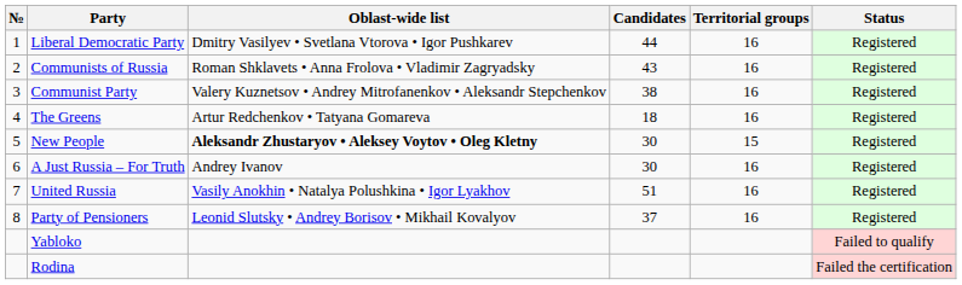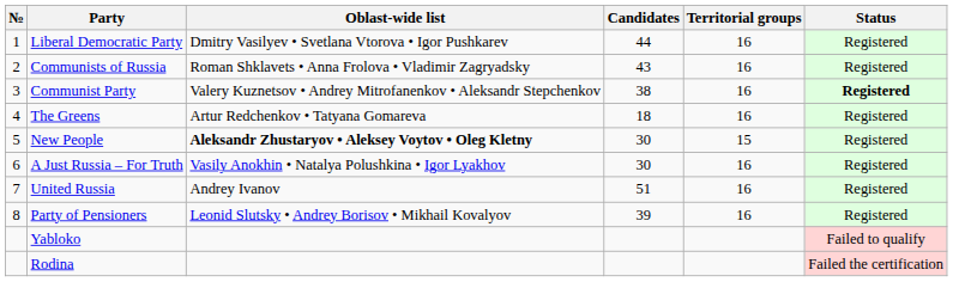 <table class="wikitable sortable" style="background: #f9f9f9; text-align:right; font-size: 95%">
 <tr>
 <th align=center>№</th>
 <th align=center>Party</th>
 <th align=center>Oblast-wide list</th>
 <th align=center>Candidates</th>
 <th align=center>Territorial groups</th>
 <th align=center>Status</th>
 </tr>
 <tr>
 <td align=center>1</td>
 <td align=left><a href='#'>Liberal Democratic Party</a></td>
 <td align=left>Dmitry Vasilyev • Svetlana Vtorova • Igor Pushkarev</td>
 <td align=center>44</td>
 <td align=center>16</td>
 <td align=center bgcolor="#DFFFDF">Registered</td>
 </tr>
 <tr>
 <td align=center>2</td>
 <td align=left><a href='#'>Communists of Russia</a></td>
 <td align=left>Roman Shklavets • Anna Frolova • Vladimir Zagryadsky</td>
 <td align=center>43</td>
 <td align=center>16</td>
 <td align=center bgcolor="#DFFFDF">Registered</td>
 </tr>
 <tr>
 <td align=center>3</td>
 <td align=left><a href='#'>Communist Party</a></td>
 <td align=left>Valery Kuznetsov • Andrey Mitrofanenkov • Aleksandr Stepchenkov</td>
 <td align=center>38</td>
 <td align=center>16</td>
-<td align=center bgcolor="#DFFFDF">Registered</td>
+<td align=center bgcolor="#DFFFDF"><strong>Registered</strong></td>
 </tr>
 <tr>
 <td align=center>4</td>
 <td align=left><a href='#'>The Greens</a></td>
 <td align=left>Artur Redchenkov • Tatyana Gomareva</td>
 <td align=center>18</td>
 <td align=center>16</td>
 <td align=center bgcolor="#DFFFDF">Registered</td>
 </tr>
 <tr>
 <td align=center>5</td>
 <td align=left><a href='#'>New People</a></td>
 <td align=left><strong>Aleksandr Zhustaryov • Aleksey Voytov • Oleg Kletny</strong></td>
 <td align=center>30</td>
 <td align=center>15</td>
 <td align=center bgcolor="#DFFFDF">Registered</td>
 </tr>
 <tr>
 <td align=center>6</td>
 <td align=left><a href='#'>A Just Russia – For Truth</a></td>
-<td align=left>Andrey Ivanov</td>
+<td align=left><a href='#'>Vasily Anokhin</a> • Natalya Polushkina • <a href='#'>Igor Lyakhov</a></td>
 <td align=center>30</td>
 <td align=center>16</td>
 <td align=center bgcolor="#DFFFDF">Registered</td>
 </tr>
 <tr>
 <td align=center>7</td>
 <td align=left><a href='#'>United Russia</a></td>
-<td align=left><a href='#'>Vasily Anokhin</a> • Natalya Polushkina • <a href='#'>Igor Lyakhov</a></td>
+<td align=left>Andrey Ivanov</td>
 <td align=center>51</td>
 <td align=center>16</td>
 <td align=center bgcolor="#DFFFDF">Registered</td>
 </tr>
 <tr>
 <td align=center>8</td>
 <td align=left><a href='#'>Party of Pensioners</a></td>
 <td align=left><a href='#'>Leonid Slutsky</a> • <a href='#'>Andrey Borisov</a> • Mikhail Kovalyov</td>
-<td align=center>37</td>
+<td align=center>39</td>
 <td align=center>16</td>
 <td align=center bgcolor="#DFFFDF">Registered</td>
 </tr>
 <tr>
 <td></td>
 <td align=left><a href='#'>Yabloko</a></td>
 <td align=left></td>
 <td align=center></td>
 <td align=center></td>
 <td align=center bgcolor="#FFD5D5">Failed to qualify</td>
 </tr>
 <tr>
 <td></td>
 <td align=left><a href='#'>Rodina</a></td>
 <td></td>
 <td></td>
 <td></td>
 <td align=center bgcolor="#FFD5D5">Failed the certification</td>
 </tr>
 </table>
